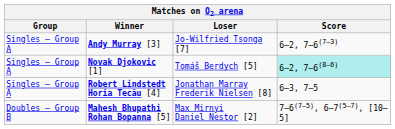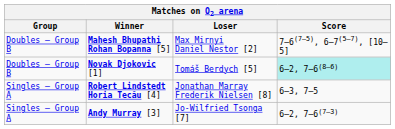 <table class="wikitable collapsible uncollapsed" style="margin: 1em auto;" border=1>
 <tr>
 <th colspan=4><strong>Matches on <a href='#'>O<sub>2</sub> arena</a></strong></th>
 </tr>
 <tr>
 <th>Group</th>
 <th>Winner</th>
 <th>Loser</th>
 <th>Score</th>
 </tr>
 <tr>
-<td><a href='#'>Singles – Group A</a></td>
-<td> <strong><a href='#'>Andy Murray</a></strong> [3]</td>
-<td> <a href='#'>Jo-Wilfried Tsonga</a> [7]</td>
-<td>6–2, 7–6<sup>(7–3)</sup></td>
+<td><a href='#'>Doubles – Group B</a></td>
+<td> <strong><a href='#'>Mahesh Bhupathi</a></strong> <br> <strong> <a href='#'>Rohan Bopanna</a></strong> [5]</td>
+<td> <a href='#'>Max Mirnyi</a>  <br>  <a href='#'>Daniel Nestor</a> [2]</td>
+<td>7–6<sup>(7–5)</sup>, 6–7<sup>(5–7)</sup>, [10–5]</td>
 </tr>
 <tr>
-<td><a href='#'>Singles – Group A</a></td>
+<td><a href='#'>Doubles – Group B</a></td>
 <td> <strong><a href='#'>Novak Djokovic</a></strong> [1]</td>
 <td> <a href='#'>Tomáš Berdych</a> [5]</td>
 <td style="background: paleturquoise;">6–2, 7–6<sup>(8–6)</sup></td>
 </tr>
 <tr>
 <td><a href='#'>Singles – Group A</a></td>
 <td> <strong><a href='#'>Robert Lindstedt</a></strong> <br> <strong> <a href='#'>Horia Tecău</a></strong> [4]</td>
 <td> <a href='#'>Jonathan Marray</a> <br>  <a href='#'>Frederik Nielsen</a> [8]</td>
 <td>6–3, 7–5</td>
 </tr>
 <tr>
-<td><a href='#'>Doubles – Group B</a></td>
-<td> <strong><a href='#'>Mahesh Bhupathi</a></strong> <br> <strong> <a href='#'>Rohan Bopanna</a></strong> [5]</td>
-<td> <a href='#'>Max Mirnyi</a>  <br>  <a href='#'>Daniel Nestor</a> [2]</td>
-<td>7–6<sup>(7–5)</sup>, 6–7<sup>(5–7)</sup>, [10–5]</td>
+<td><a href='#'>Singles – Group A</a></td>
+<td> <strong><a href='#'>Andy Murray</a></strong> [3]</td>
+<td> <a href='#'>Jo-Wilfried Tsonga</a> [7]</td>
+<td>6–2, 7–6<sup>(7–3)</sup></td>
 </tr>
 </table>
